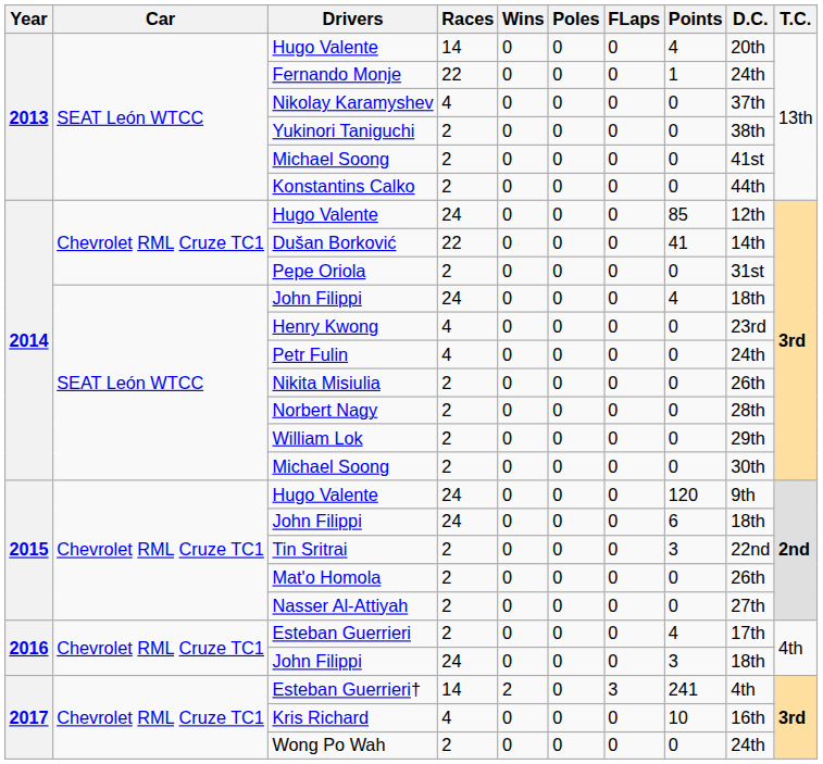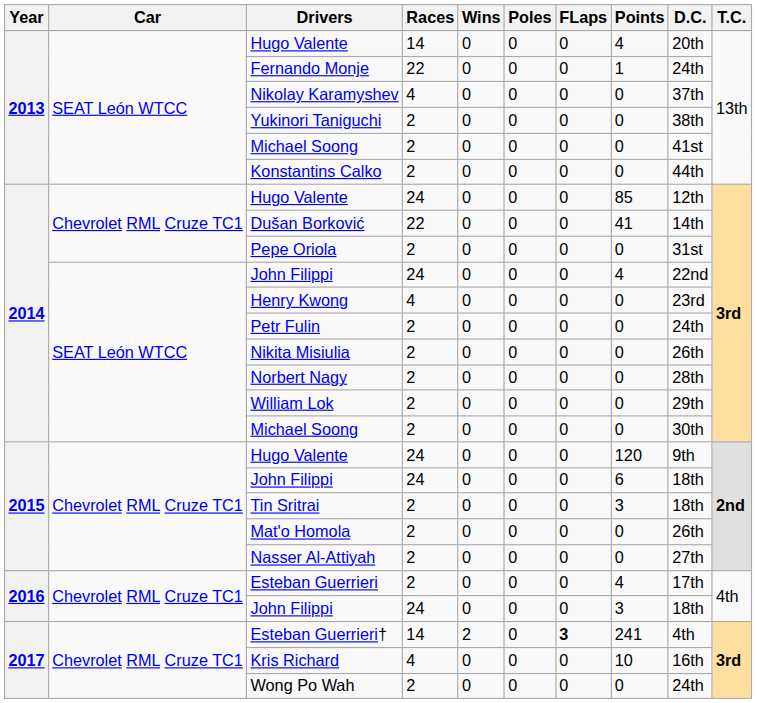 <table class="wikitable" style="font-size:90%">
 <tr>
 <th>Year</th>
 <th>Car</th>
 <th>Drivers</th>
 <th>Races</th>
 <th>Wins</th>
 <th>Poles</th>
 <th>FLaps</th>
 <th>Points</th>
 <th>D.C.</th>
 <th>T.C.</th>
 </tr>
 <tr>
 <th rowspan="6"><a href='#'>2013</a></th>
 <td rowspan="6"><a href='#'>SEAT León WTCC</a></td>
 <td> <a href='#'>Hugo Valente</a></td>
 <td>14</td>
 <td>0</td>
 <td>0</td>
 <td>0</td>
 <td>4</td>
 <td>20th</td>
 <td rowspan="6">13th</td>
 </tr>
 <tr>
 <td> <a href='#'>Fernando Monje</a></td>
 <td>22</td>
 <td>0</td>
 <td>0</td>
 <td>0</td>
 <td>1</td>
 <td>24th</td>
 </tr>
 <tr>
 <td> <a href='#'>Nikolay Karamyshev</a></td>
 <td>4</td>
 <td>0</td>
 <td>0</td>
 <td>0</td>
 <td>0</td>
 <td>37th</td>
 </tr>
 <tr>
 <td> <a href='#'>Yukinori Taniguchi</a></td>
 <td>2</td>
 <td>0</td>
 <td>0</td>
 <td>0</td>
 <td>0</td>
 <td>38th</td>
 </tr>
 <tr>
 <td> <a href='#'>Michael Soong</a></td>
 <td>2</td>
 <td>0</td>
 <td>0</td>
 <td>0</td>
 <td>0</td>
 <td>41st</td>
 </tr>
 <tr>
 <td> <a href='#'>Konstantins Calko</a></td>
 <td>2</td>
 <td>0</td>
 <td>0</td>
 <td>0</td>
 <td>0</td>
 <td>44th</td>
 </tr>
 <tr>
 <th rowspan="10"><a href='#'>2014</a></th>
 <td rowspan="3"><a href='#'>Chevrolet</a> <a href='#'>RML</a> <a href='#'>Cruze TC1</a></td>
 <td> <a href='#'>Hugo Valente</a></td>
 <td>24</td>
 <td>0</td>
 <td>0</td>
 <td>0</td>
 <td>85</td>
 <td>12th</td>
 <td rowspan="10" style="background:#FFDF9F;"><strong>3rd</strong></td>
 </tr>
 <tr>
 <td> <a href='#'>Dušan Borković</a></td>
 <td>22</td>
 <td>0</td>
 <td>0</td>
 <td>0</td>
 <td>41</td>
 <td>14th</td>
 </tr>
 <tr>
 <td> <a href='#'>Pepe Oriola</a></td>
 <td>2</td>
 <td>0</td>
 <td>0</td>
 <td>0</td>
 <td>0</td>
 <td>31st</td>
 </tr>
 <tr>
 <td rowspan="7"><a href='#'>SEAT León WTCC</a></td>
 <td> <a href='#'>John Filippi</a></td>
 <td>24</td>
 <td>0</td>
 <td>0</td>
 <td>0</td>
 <td>4</td>
-<td>18th</td>
+<td>22nd</td>
 </tr>
 <tr>
 <td> <a href='#'>Henry Kwong</a></td>
 <td>4</td>
 <td>0</td>
 <td>0</td>
 <td>0</td>
 <td>0</td>
 <td>23rd</td>
 </tr>
 <tr>
 <td> <a href='#'>Petr Fulin</a></td>
-<td>4</td>
+<td>2</td>
 <td>0</td>
 <td>0</td>
 <td>0</td>
 <td>0</td>
 <td>24th</td>
 </tr>
 <tr>
 <td> <a href='#'>Nikita Misiulia</a></td>
 <td>2</td>
 <td>0</td>
 <td>0</td>
 <td>0</td>
 <td>0</td>
 <td>26th</td>
 </tr>
 <tr>
 <td> <a href='#'>Norbert Nagy</a></td>
 <td>2</td>
 <td>0</td>
 <td>0</td>
 <td>0</td>
 <td>0</td>
 <td>28th</td>
 </tr>
 <tr>
 <td> <a href='#'>William Lok</a></td>
 <td>2</td>
 <td>0</td>
 <td>0</td>
 <td>0</td>
 <td>0</td>
 <td>29th</td>
 </tr>
 <tr>
 <td> <a href='#'>Michael Soong</a></td>
 <td>2</td>
 <td>0</td>
 <td>0</td>
 <td>0</td>
 <td>0</td>
 <td>30th</td>
 </tr>
 <tr>
 <th rowspan="5"><a href='#'>2015</a></th>
 <td rowspan="5"><a href='#'>Chevrolet</a> <a href='#'>RML</a> <a href='#'>Cruze TC1</a></td>
 <td> <a href='#'>Hugo Valente</a></td>
 <td>24</td>
 <td>0</td>
 <td>0</td>
 <td>0</td>
 <td>120</td>
 <td>9th</td>
 <td rowspan="5" style="background:#dfdfdf;"><strong>2nd</strong></td>
 </tr>
 <tr>
 <td> <a href='#'>John Filippi</a></td>
 <td>24</td>
 <td>0</td>
 <td>0</td>
 <td>0</td>
 <td>6</td>
 <td>18th</td>
 </tr>
 <tr>
 <td> <a href='#'>Tin Sritrai</a></td>
 <td>2</td>
 <td>0</td>
 <td>0</td>
 <td>0</td>
 <td>3</td>
-<td>22nd</td>
+<td>18th</td>
 </tr>
 <tr>
 <td> <a href='#'>Mat'o Homola</a></td>
 <td>2</td>
 <td>0</td>
 <td>0</td>
 <td>0</td>
 <td>0</td>
 <td>26th</td>
 </tr>
 <tr>
 <td> <a href='#'>Nasser Al-Attiyah</a></td>
 <td>2</td>
 <td>0</td>
 <td>0</td>
 <td>0</td>
 <td>0</td>
 <td>27th</td>
 </tr>
 <tr>
 <th rowspan="2"><a href='#'>2016</a></th>
 <td rowspan="2"><a href='#'>Chevrolet</a> <a href='#'>RML</a> <a href='#'>Cruze TC1</a></td>
 <td> <a href='#'>Esteban Guerrieri</a></td>
 <td>2</td>
 <td>0</td>
 <td>0</td>
 <td>0</td>
 <td>4</td>
 <td>17th</td>
 <td rowspan="2">4th</td>
 </tr>
 <tr>
 <td> <a href='#'>John Filippi</a></td>
 <td>24</td>
 <td>0</td>
 <td>0</td>
 <td>0</td>
 <td>3</td>
 <td>18th</td>
 </tr>
 <tr>
 <th rowspan="3"><a href='#'>2017</a></th>
 <td rowspan="3"><a href='#'>Chevrolet</a> <a href='#'>RML</a> <a href='#'>Cruze TC1</a></td>
 <td> <a href='#'>Esteban Guerrieri</a>†</td>
 <td>14</td>
 <td>2</td>
 <td>0</td>
-<td>3</td>
+<td><strong>3</strong></td>
 <td>241</td>
 <td>4th</td>
 <td rowspan="3" style="background:#FFDF9F;"><strong>3rd</strong></td>
 </tr>
 <tr>
 <td> <a href='#'>Kris Richard</a></td>
 <td>4</td>
 <td>0</td>
 <td>0</td>
 <td>0</td>
 <td>10</td>
 <td>16th</td>
 </tr>
 <tr>
 <td> Wong Po Wah</td>
 <td>2</td>
 <td>0</td>
 <td>0</td>
 <td>0</td>
 <td>0</td>
 <td>24th</td>
 </tr>
 </table>
